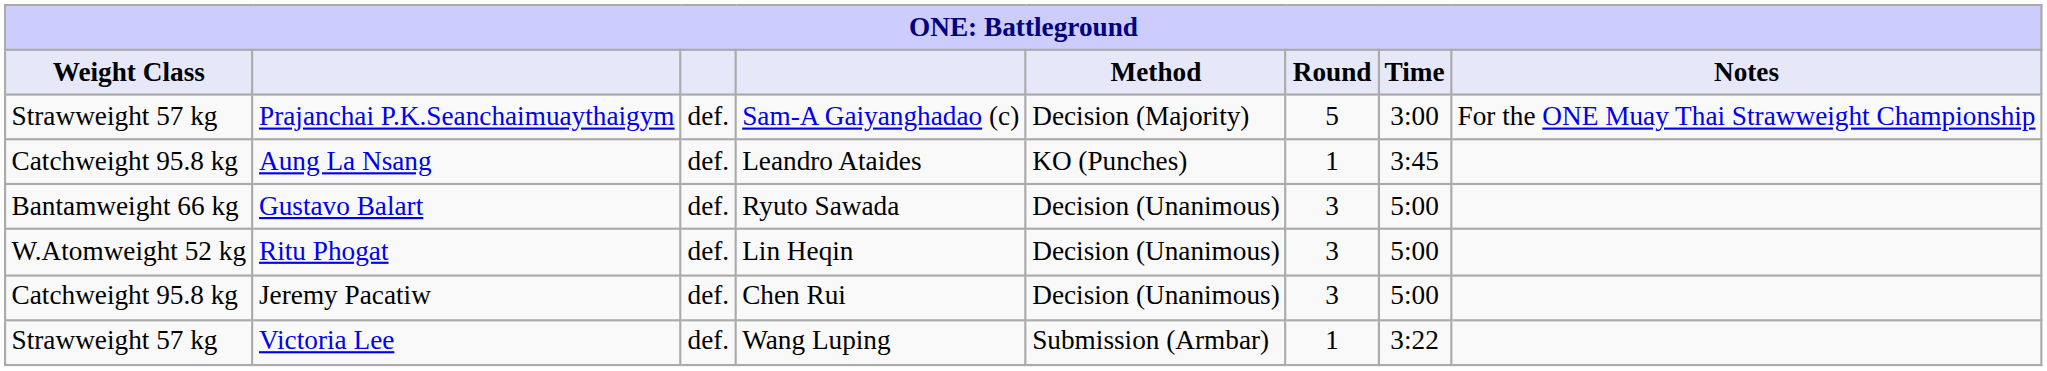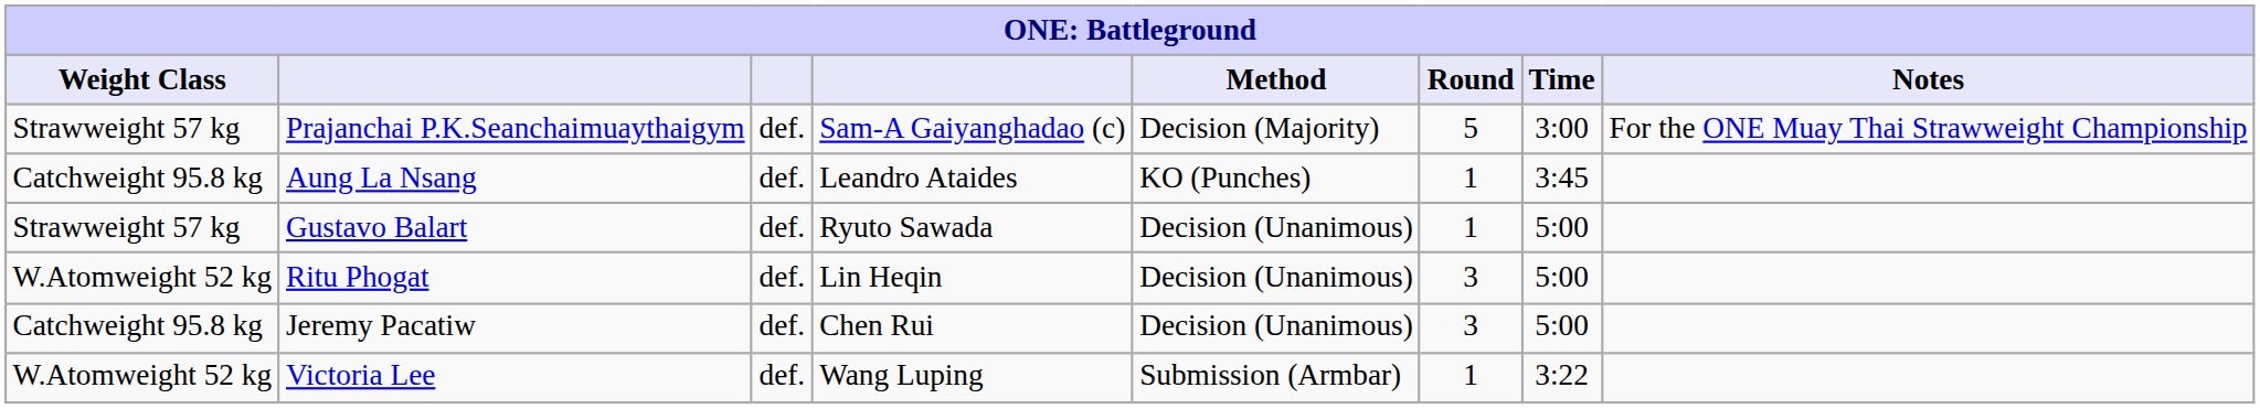 <table class="wikitable" style="font-size: 80%;">
 <tr>
 <th colspan="8" style="background-color: #ccf; color: #000080; text-align: center;"><strong>ONE: Battleground</strong></th>
 </tr>
 <tr>
 <th colspan="1" style="background-color: #E6E8FA; color: #000000; text-align: center;">Weight Class</th>
 <th colspan="1" style="background-color: #E6E8FA; color: #000000; text-align: center;"></th>
 <th colspan="1" style="background-color: #E6E8FA; color: #000000; text-align: center;"></th>
 <th colspan="1" style="background-color: #E6E8FA; color: #000000; text-align: center;"></th>
 <th colspan="1" style="background-color: #E6E8FA; color: #000000; text-align: center;">Method</th>
 <th colspan="1" style="background-color: #E6E8FA; color: #000000; text-align: center;">Round</th>
 <th colspan="1" style="background-color: #E6E8FA; color: #000000; text-align: center;">Time</th>
 <th colspan="1" style="background-color: #E6E8FA; color: #000000; text-align: center;">Notes</th>
 </tr>
 <tr>
 <td>Strawweight 57 kg</td>
 <td> <a href='#'>Prajanchai P.K.Seanchaimuaythaigym</a></td>
 <td>def.</td>
 <td> <a href='#'>Sam-A Gaiyanghadao</a> (c)</td>
 <td>Decision (Majority)</td>
 <td align=center>5</td>
 <td align=center>3:00</td>
 <td>For the <a href='#'>ONE Muay Thai Strawweight Championship</a></td>
 </tr>
 <tr>
 <td>Catchweight 95.8 kg</td>
 <td> <a href='#'>Aung La Nsang</a></td>
 <td>def.</td>
 <td> Leandro Ataides</td>
 <td>KO (Punches)</td>
 <td align=center>1</td>
 <td align=center>3:45</td>
 <td></td>
 </tr>
 <tr>
-<td>Bantamweight 66 kg</td>
+<td>Strawweight 57 kg</td>
 <td> <a href='#'>Gustavo Balart</a></td>
 <td>def.</td>
 <td> Ryuto Sawada</td>
 <td>Decision (Unanimous)</td>
-<td align=center>3</td>
+<td align=center>1</td>
 <td align=center>5:00</td>
 <td></td>
 </tr>
 <tr>
 <td>W.Atomweight 52 kg</td>
 <td> <a href='#'>Ritu Phogat</a></td>
 <td>def.</td>
 <td> Lin Heqin</td>
 <td>Decision (Unanimous)</td>
 <td align=center>3</td>
 <td align=center>5:00</td>
 <td></td>
 </tr>
 <tr>
 <td>Catchweight 95.8 kg</td>
 <td> Jeremy Pacatiw</td>
 <td>def.</td>
 <td> Chen Rui</td>
 <td>Decision (Unanimous)</td>
 <td align=center>3</td>
 <td align=center>5:00</td>
 <td></td>
 </tr>
 <tr>
-<td>Strawweight 57 kg</td>
+<td>W.Atomweight 52 kg</td>
 <td> <a href='#'>Victoria Lee</a></td>
 <td>def.</td>
 <td> Wang Luping</td>
 <td>Submission (Armbar)</td>
 <td align=center>1</td>
 <td align=center>3:22</td>
 <td></td>
 </tr>
 </table>
